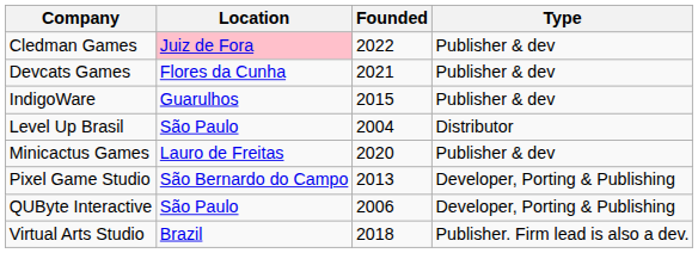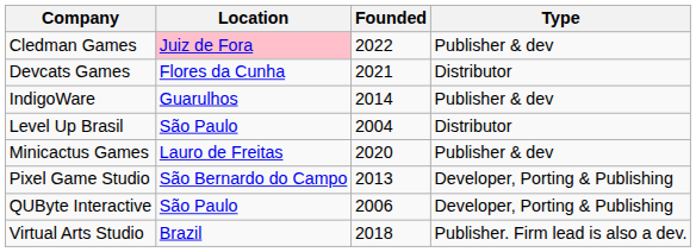 <table class="wikitable sortable mw-collapsible">
 <tr>
 <th><strong>Company</strong></th>
 <th><strong>Location</strong></th>
 <th><strong>Founded</strong></th>
 <th><strong>Type</strong></th>
 </tr>
 <tr>
 <td>Cledman Games</td>
 <td style="background: pink;"><a href='#'>Juiz de Fora</a></td>
 <td>2022</td>
 <td>Publisher & dev</td>
 </tr>
 <tr>
 <td>Devcats Games</td>
 <td><a href='#'>Flores da Cunha</a></td>
 <td>2021</td>
-<td>Publisher & dev</td>
+<td>Distributor</td>
 </tr>
 <tr>
 <td>IndigoWare</td>
 <td><a href='#'>Guarulhos</a></td>
-<td>2015</td>
+<td>2014</td>
 <td>Publisher & dev</td>
 </tr>
 <tr>
 <td>Level Up Brasil</td>
 <td><a href='#'>São Paulo</a></td>
 <td>2004</td>
 <td>Distributor</td>
 </tr>
 <tr>
 <td>Minicactus Games</td>
 <td><a href='#'>Lauro de Freitas</a></td>
 <td>2020</td>
 <td>Publisher & dev</td>
 </tr>
 <tr>
 <td>Pixel Game Studio</td>
 <td><a href='#'>São Bernardo do Campo</a></td>
 <td>2013</td>
 <td>Developer, Porting & Publishing</td>
 </tr>
 <tr>
 <td>QUByte Interactive</td>
 <td><a href='#'>São Paulo</a></td>
 <td>2006</td>
 <td>Developer, Porting & Publishing</td>
 </tr>
 <tr>
 <td>Virtual Arts Studio</td>
 <td><a href='#'>Brazil</a></td>
 <td>2018</td>
 <td>Publisher. Firm lead is also a dev.</td>
 </tr>
 </table>
